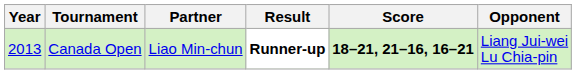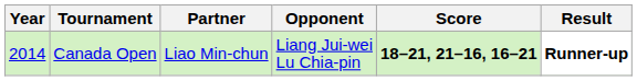 <table class="sortable wikitable" style="font-size: 90%;">
 <tr>
 <th>Year</th>
 <th>Tournament</th>
 <th>Partner</th>
+<th>Opponent</th>
+<th>Score</th>
 <th>Result</th>
-<th>Score</th>
-<th>Opponent</th>
 </tr>
 <tr style="background:#D4F1C5">
-<td align="center"><a href='#'>2013</a></td>
+<td align="center"><a href='#'>2014</a></td>
 <td align="left"><a href='#'>Canada Open</a></td>
 <td align="left"> <a href='#'>Liao Min-chun</a></td>
+<td align="left"> <a href='#'>Liang Jui-wei</a> <br>  <a href='#'>Lu Chia-pin</a></td>
+<td align="left"><strong>18–21, 21–16, 16–21</strong></td>
 <td style="text-align:left; background:white"> <strong>Runner-up</strong></td>
-<td align="left"><strong>18–21, 21–16, 16–21</strong></td>
-<td align="left"> <a href='#'>Liang Jui-wei</a> <br>  <a href='#'>Lu Chia-pin</a></td>
 </tr>
 </table>
